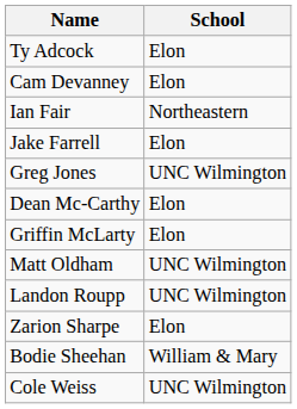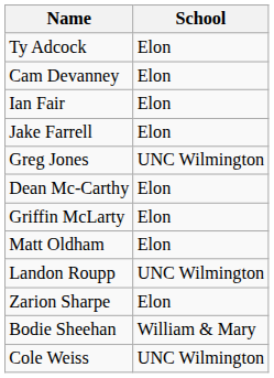 <table class=wikitable>
 <tr>
 <th>Name</th>
 <th>School</th>
 </tr>
 <tr>
 <td>Ty Adcock</td>
 <td>Elon</td>
 </tr>
 <tr>
 <td>Cam Devanney</td>
 <td>Elon</td>
 </tr>
 <tr>
 <td>Ian Fair</td>
-<td>Northeastern</td>
+<td>Elon</td>
 </tr>
 <tr>
 <td>Jake Farrell</td>
 <td>Elon</td>
 </tr>
 <tr>
 <td>Greg Jones</td>
 <td>UNC Wilmington</td>
 </tr>
 <tr>
 <td>Dean Mc‑Carthy</td>
 <td>Elon</td>
 </tr>
 <tr>
 <td>Griffin McLarty</td>
 <td>Elon</td>
 </tr>
 <tr>
 <td>Matt Oldham</td>
-<td>UNC Wilmington</td>
+<td>Elon</td>
 </tr>
 <tr>
 <td>Landon Roupp</td>
 <td>UNC Wilmington</td>
 </tr>
 <tr>
 <td>Zarion Sharpe</td>
 <td>Elon</td>
 </tr>
 <tr>
 <td>Bodie Sheehan</td>
 <td>William & Mary</td>
 </tr>
 <tr>
 <td>Cole Weiss</td>
 <td>UNC Wilmington</td>
 </tr>
 </table>
